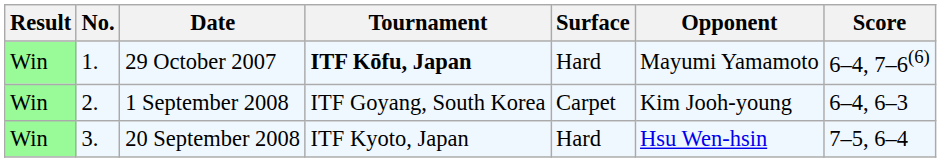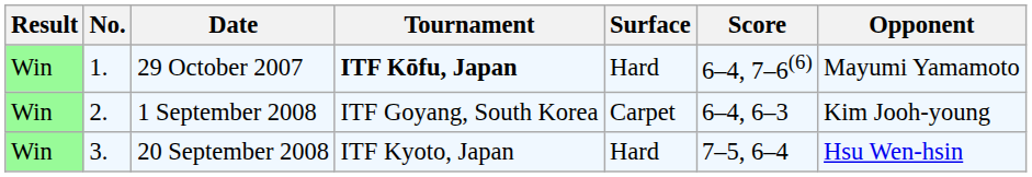 <table class="sortable wikitable" style=font-size:97%>
 <tr>
 <th>Result</th>
 <th>No.</th>
 <th>Date</th>
 <th>Tournament</th>
 <th>Surface</th>
+<th class="unsortable">Score</th>
 <th>Opponent</th>
-<th class="unsortable">Score</th>
 </tr>
 <tr style="background:#f0f8ff;">
 <td style="background:#98fb98;">Win</td>
 <td>1.</td>
 <td>29 October 2007</td>
 <td><strong>ITF Kōfu, Japan</strong></td>
 <td>Hard</td>
+<td>6–4, 7–6<sup>(6)</sup></td>
 <td> Mayumi Yamamoto</td>
-<td>6–4, 7–6<sup>(6)</sup></td>
 </tr>
 <tr style="background:#f0f8ff;">
 <td style="background:#98fb98;">Win</td>
 <td>2.</td>
 <td>1 September 2008</td>
 <td>ITF Goyang, South Korea</td>
 <td>Carpet</td>
+<td>6–4, 6–3</td>
 <td> Kim Jooh-young</td>
-<td>6–4, 6–3</td>
 </tr>
 <tr style="background:#f0f8ff;">
 <td style="background:#98fb98;">Win</td>
 <td>3.</td>
 <td>20 September 2008</td>
 <td>ITF Kyoto, Japan</td>
 <td>Hard</td>
+<td>7–5, 6–4</td>
 <td> <a href='#'>Hsu Wen-hsin</a></td>
-<td>7–5, 6–4</td>
 </tr>
 </table>
